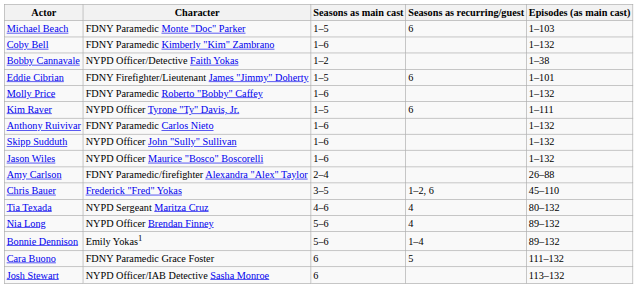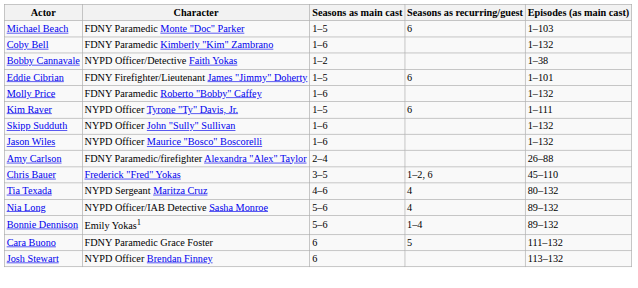 <table class="wikitable">
 <tr>
 <th>Actor</th>
 <th>Character</th>
 <th>Seasons as main cast</th>
 <th>Seasons as recurring/guest</th>
 <th>Episodes (as main cast)</th>
 </tr>
 <tr>
 <td><a href='#'>Michael Beach</a></td>
 <td>FDNY Paramedic <a href='#'>Monte "Doc" Parker</a></td>
 <td>1–5</td>
 <td>6</td>
 <td>1–103</td>
 </tr>
 <tr>
 <td><a href='#'>Coby Bell</a></td>
 <td>FDNY Paramedic <a href='#'>Kimberly "Kim" Zambrano</a></td>
 <td>1–6</td>
 <td></td>
 <td>1–132</td>
 </tr>
 <tr>
 <td><a href='#'>Bobby Cannavale</a></td>
 <td>NYPD Officer/Detective <a href='#'>Faith Yokas</a></td>
 <td>1–2</td>
 <td></td>
 <td>1–38</td>
 </tr>
 <tr>
 <td><a href='#'>Eddie Cibrian</a></td>
 <td>FDNY Firefighter/Lieutenant <a href='#'>James "Jimmy" Doherty</a></td>
 <td>1–5</td>
 <td>6</td>
 <td>1–101</td>
 </tr>
 <tr>
 <td><a href='#'>Molly Price</a></td>
 <td>FDNY Paramedic <a href='#'>Roberto "Bobby" Caffey</a></td>
 <td>1–6</td>
 <td></td>
 <td>1–132</td>
 </tr>
 <tr>
 <td><a href='#'>Kim Raver</a></td>
 <td>NYPD Officer <a href='#'>Tyrone "Ty" Davis, Jr.</a></td>
 <td>1–5</td>
 <td>6</td>
 <td>1–111</td>
 </tr>
 <tr>
-<td><a href='#'>Anthony Ruivivar</a></td>
-<td>FDNY Paramedic <a href='#'>Carlos Nieto</a></td>
-<td>1–6</td>
-<td></td>
-<td>1–132</td>
-</tr>
-<tr>
 <td><a href='#'>Skipp Sudduth</a></td>
 <td>NYPD Officer <a href='#'>John "Sully" Sullivan</a></td>
 <td>1–6</td>
 <td></td>
 <td>1–132</td>
 </tr>
 <tr>
 <td><a href='#'>Jason Wiles</a></td>
 <td>NYPD Officer <a href='#'>Maurice "Bosco" Boscorelli</a></td>
 <td>1–6</td>
 <td></td>
 <td>1–132</td>
 </tr>
 <tr>
 <td><a href='#'>Amy Carlson</a></td>
 <td>FDNY Paramedic/firefighter <a href='#'>Alexandra "Alex" Taylor</a></td>
 <td>2–4</td>
 <td></td>
 <td>26–88</td>
 </tr>
 <tr>
 <td><a href='#'>Chris Bauer</a></td>
 <td><a href='#'>Frederick "Fred" Yokas</a></td>
 <td>3–5</td>
 <td>1–2, 6</td>
 <td>45–110</td>
 </tr>
 <tr>
 <td><a href='#'>Tia Texada</a></td>
 <td>NYPD Sergeant <a href='#'>Maritza Cruz</a></td>
 <td>4–6</td>
 <td>4</td>
 <td>80–132</td>
 </tr>
 <tr>
 <td><a href='#'>Nia Long</a></td>
-<td>NYPD Officer <a href='#'>Brendan Finney</a></td>
+<td>NYPD Officer/IAB Detective <a href='#'>Sasha Monroe</a></td>
 <td>5–6</td>
 <td>4</td>
 <td>89–132</td>
 </tr>
 <tr>
 <td><a href='#'>Bonnie Dennison</a></td>
 <td>Emily Yokas<sup>1</sup></td>
 <td>5–6</td>
 <td>1–4</td>
 <td>89–132</td>
 </tr>
 <tr>
 <td><a href='#'>Cara Buono</a></td>
 <td>FDNY Paramedic Grace Foster</td>
 <td>6</td>
 <td>5</td>
 <td>111–132</td>
 </tr>
 <tr>
 <td><a href='#'>Josh Stewart</a></td>
-<td>NYPD Officer/IAB Detective <a href='#'>Sasha Monroe</a></td>
+<td>NYPD Officer <a href='#'>Brendan Finney</a></td>
 <td>6</td>
 <td></td>
 <td>113–132</td>
 </tr>
 </table>
